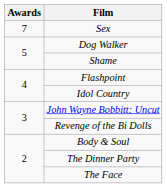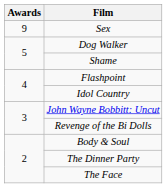 <table class="wikitable" rowspan=2 style="text-align: center;">
 <tr>
 <th scope="col" style="width: 55px">Awards</th>
 <th scope="col">Film</th>
 </tr>
 <tr>
-<td>7</td>
+<td>9</td>
 <td><em>Sex</em></td>
 </tr>
 <tr>
 <td rowspan=2 style="text-align:center">5</td>
 <td><em>Dog Walker</em></td>
 </tr>
 <tr>
 <td><em>Shame</em></td>
 </tr>
 <tr>
 <td rowspan=2 style="text-align:center">4</td>
 <td><em>Flashpoint</em></td>
 </tr>
 <tr>
 <td><em>Idol Country</em></td>
 </tr>
 <tr>
 <td rowspan=2 style="text-align:center">3</td>
 <td><em><a href='#'>John Wayne Bobbitt: Uncut</a></em></td>
 </tr>
 <tr>
 <td><em>Revenge of the Bi Dolls</em></td>
 </tr>
 <tr>
 <td rowspan=3 style="text-align:center">2</td>
 <td><em>Body & Soul</em></td>
 </tr>
 <tr>
 <td><em>The Dinner Party</em></td>
 </tr>
 <tr>
 <td><em>The Face</em></td>
 </tr>
 </table>
